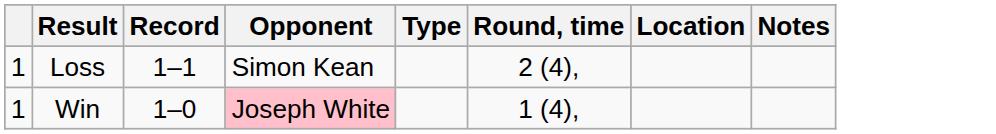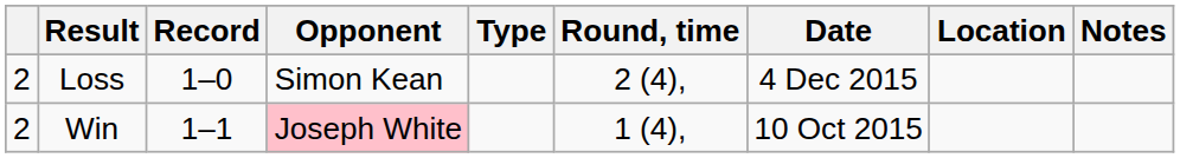 <table class="wikitable" style="text-align:center; font-size:95%">
 <tr>
 <th></th>
 <th>Result</th>
 <th>Record</th>
 <th>Opponent</th>
 <th>Type</th>
 <th>Round, time</th>
+<th>Date</th>
 <th>Location</th>
 <th>Notes</th>
 </tr>
 <tr>
-<td>1</td>
+<td>2</td>
 <td>Loss</td>
-<td>1–1</td>
+<td>1–0</td>
 <td style="text-align:left;"> Simon Kean</td>
 <td></td>
 <td>2 (4), </td>
+<td>4 Dec 2015</td>
 <td style="text-align:left;"> </td>
 <td style="text-align:left;"></td>
 </tr>
 <tr>
-<td>1</td>
+<td>2</td>
 <td>Win</td>
-<td>1–0</td>
+<td>1–1</td>
 <td style="background: pink; text-align:left;"> Joseph White</td>
 <td></td>
 <td>1 (4), </td>
+<td>10 Oct 2015</td>
 <td style="text-align:left;"> </td>
 <td style="text-align:left;"></td>
 </tr>
 </table>
